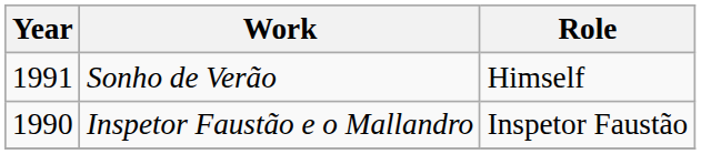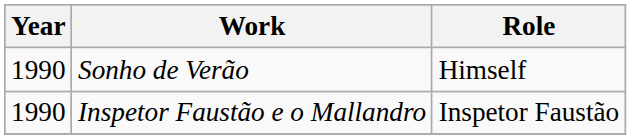 <table class="wikitable">
 <tr>
 <th>Year</th>
 <th>Work</th>
 <th>Role</th>
 </tr>
 <tr>
-<td>1991</td>
+<td>1990</td>
 <td><em>Sonho de Verão</em></td>
 <td>Himself</td>
 </tr>
 <tr>
 <td>1990</td>
 <td><em>Inspetor Faustão e o Mallandro</em></td>
 <td>Inspetor Faustão</td>
 </tr>
 <tr>
 </tr>
 </table>
